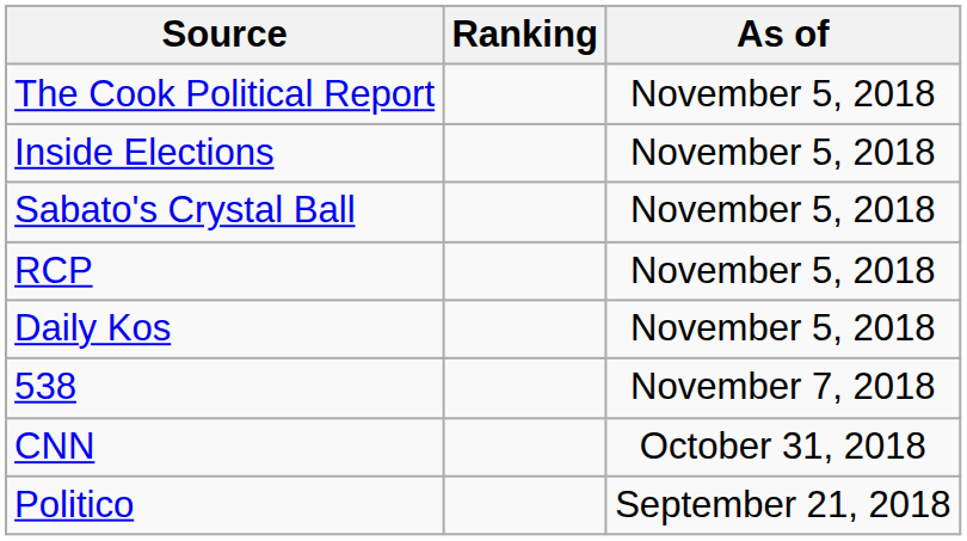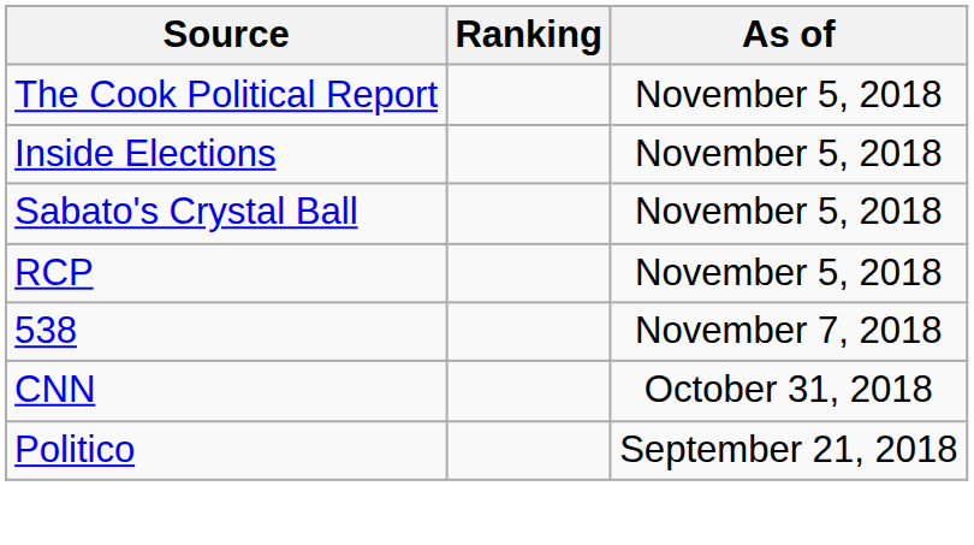 <table class="wikitable" style="text-align:center">
 <tr>
 <th>Source</th>
 <th>Ranking</th>
 <th>As of</th>
 </tr>
 <tr>
 <td align=left><a href='#'>The Cook Political Report</a></td>
 <td></td>
 <td>November 5, 2018</td>
 </tr>
 <tr>
 <td align=left><a href='#'>Inside Elections</a></td>
 <td></td>
 <td>November 5, 2018</td>
 </tr>
 <tr>
 <td align=left><a href='#'>Sabato's Crystal Ball</a></td>
 <td></td>
 <td>November 5, 2018</td>
 </tr>
 <tr>
 <td align="left"><a href='#'>RCP</a></td>
 <td></td>
 <td>November 5, 2018</td>
 </tr>
 <tr>
-<td align="left"><a href='#'>Daily Kos</a></td>
-<td></td>
-<td>November 5, 2018</td>
-</tr>
-<tr>
 <td align="left"><a href='#'>538</a></td>
 <td></td>
 <td>November 7, 2018</td>
 </tr>
 <tr>
 <td align="left"><a href='#'>CNN</a></td>
 <td></td>
 <td>October 31, 2018</td>
 </tr>
 <tr>
 <td align="left"><a href='#'>Politico</a></td>
 <td></td>
 <td>September 21, 2018</td>
 </tr>
 </table>
